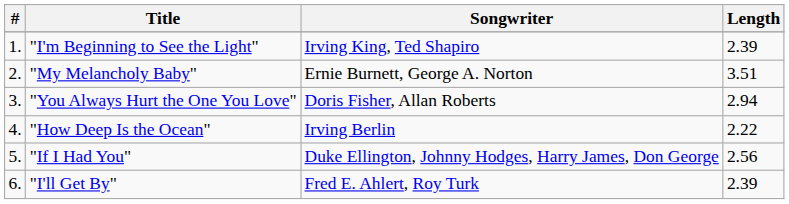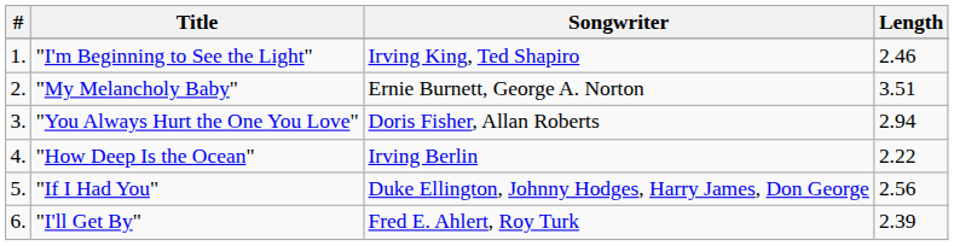 <table class="wikitable">
 <tr>
 <th>#</th>
 <th>Title</th>
 <th>Songwriter</th>
 <th>Length</th>
 </tr>
 <tr bgcolor="#ebf5ff">
 </tr>
 <tr>
 <td>1.</td>
 <td>"<a href='#'>I'm Beginning to See the Light</a>"</td>
 <td><a href='#'>Irving King</a>, <a href='#'>Ted Shapiro</a></td>
-<td>2.39</td>
+<td>2.46</td>
 </tr>
 <tr>
 <td>2.</td>
 <td>"<a href='#'>My Melancholy Baby</a>"</td>
 <td>Ernie Burnett, George A. Norton</td>
 <td>3.51</td>
 </tr>
 <tr>
 <td>3.</td>
 <td>"<a href='#'>You Always Hurt the One You Love</a>"</td>
 <td><a href='#'>Doris Fisher</a>, Allan Roberts</td>
 <td>2.94</td>
 </tr>
 <tr>
 <td>4.</td>
 <td>"<a href='#'>How Deep Is the Ocean</a>"</td>
 <td><a href='#'>Irving Berlin</a></td>
 <td>2.22</td>
 </tr>
 <tr>
 <td>5.</td>
 <td>"<a href='#'>If I Had You</a>"</td>
 <td><a href='#'>Duke Ellington</a>, <a href='#'>Johnny Hodges</a>, <a href='#'>Harry James</a>, <a href='#'>Don George</a></td>
 <td>2.56</td>
 </tr>
 <tr>
 <td>6.</td>
 <td>"<a href='#'>I'll Get By</a>"</td>
 <td><a href='#'>Fred E. Ahlert</a>, <a href='#'>Roy Turk</a></td>
 <td>2.39</td>
 </tr>
 </table>
